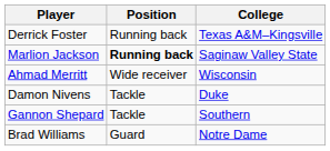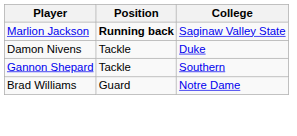 <table class="wikitable">
 <tr>
 <th>Player</th>
 <th>Position</th>
 <th>College</th>
 </tr>
 <tr>
-<td>Derrick Foster</td>
-<td>Running back</td>
-<td><a href='#'>Texas A&M–Kingsville</a></td>
-</tr>
-<tr>
 <td><a href='#'>Marlion Jackson</a></td>
 <td><strong>Running back</strong></td>
 <td><a href='#'>Saginaw Valley State</a></td>
-</tr>
-<tr>
-<td><a href='#'>Ahmad Merritt</a></td>
-<td>Wide receiver</td>
-<td><a href='#'>Wisconsin</a></td>
 </tr>
 <tr>
 <td>Damon Nivens</td>
 <td>Tackle</td>
 <td><a href='#'>Duke</a></td>
 </tr>
 <tr>
 <td><a href='#'>Gannon Shepard</a></td>
 <td>Tackle</td>
 <td><a href='#'>Southern</a></td>
 </tr>
 <tr>
 <td>Brad Williams</td>
 <td>Guard</td>
 <td><a href='#'>Notre Dame</a></td>
 </tr>
 </table>
